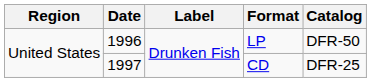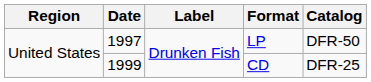 <table class="wikitable">
 <tr>
 <th>Region</th>
 <th>Date</th>
 <th>Label</th>
 <th>Format</th>
 <th>Catalog</th>
 </tr>
 <tr>
 <td rowspan="2">United States</td>
-<td>1996</td>
+<td>1997</td>
 <td rowspan="2"><a href='#'>Drunken Fish</a></td>
 <td><a href='#'>LP</a></td>
 <td>DFR-50</td>
 </tr>
 <tr>
-<td>1997</td>
+<td>1999</td>
 <td><a href='#'>CD</a></td>
 <td>DFR-25</td>
 </tr>
 </table>
